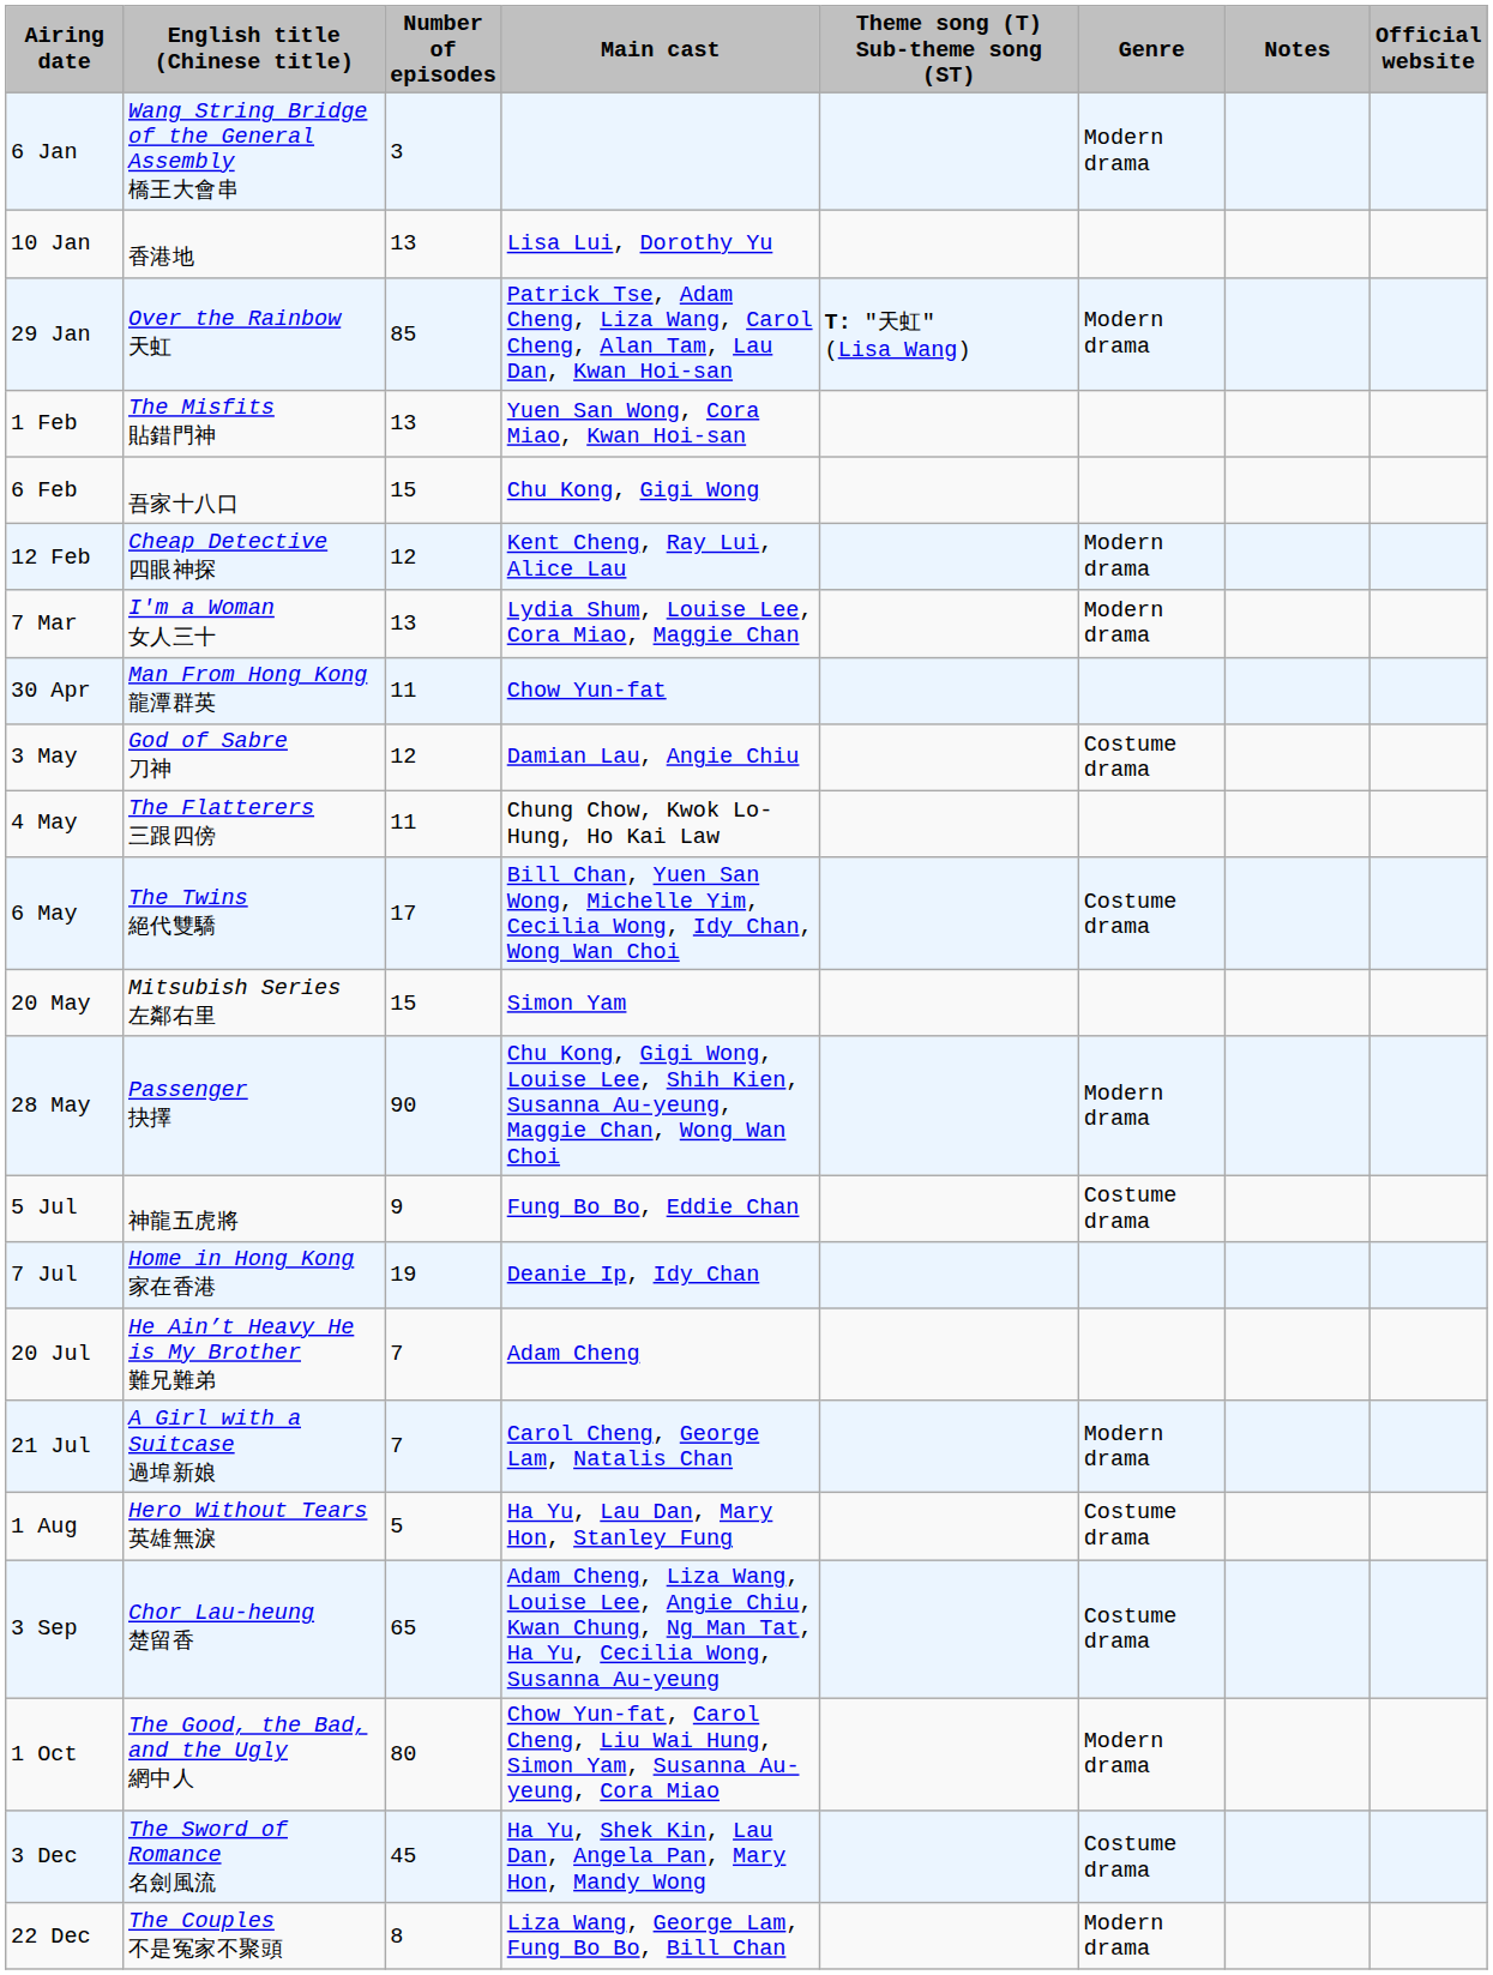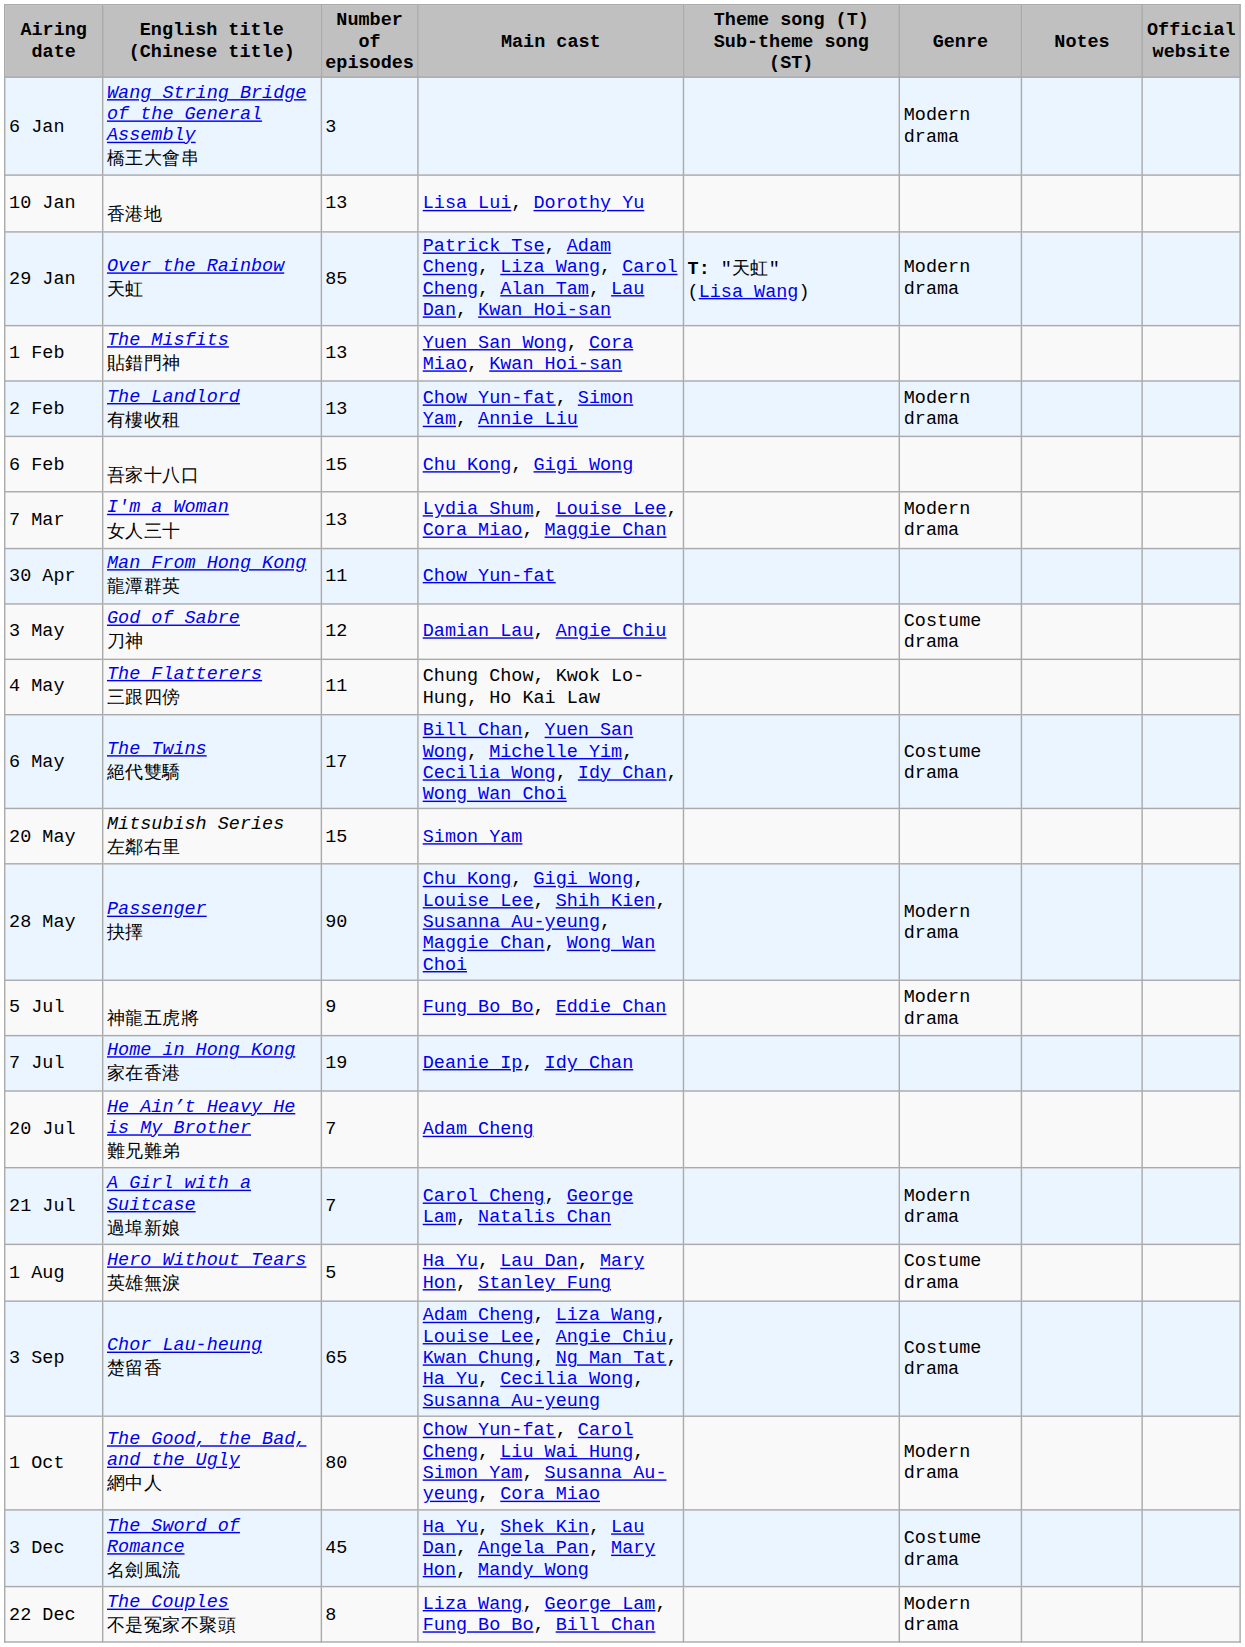 <table class="wikitable">
 <tr>
 <th style="width:8%; text-align:center; background:silver;">Airing<br>date</th>
 <th style="width:18%; text-align:center; background:silver;">English title <br> (Chinese title)</th>
 <th style="width:5%; text-align:center; background:silver;">Number of episodes</th>
 <th style="width:22%; text-align:center; background:silver;">Main cast</th>
 <th style="width:18%; text-align:center; background:silver;">Theme song (T) <br>Sub-theme song (ST)</th>
 <th style="width:10%; text-align:center; background:silver;">Genre</th>
 <th style="width:10%; text-align:center; background:silver;">Notes</th>
 <th style="width:1%; text-align:center; background:silver;">Official website</th>
 </tr>
 <tr style="background:#ebf5ff;">
 <td>6 Jan</td>
 <td><em><a href='#'>Wang String Bridge of the General Assembly</a></em> <br> 橋王大會串</td>
 <td>3</td>
 <td></td>
 <td></td>
 <td>Modern drama</td>
 <td></td>
 <td></td>
 </tr>
 <tr>
 <td>10 Jan</td>
 <td><br> 香港地</td>
 <td>13</td>
 <td><a href='#'>Lisa Lui</a>, <a href='#'>Dorothy Yu</a></td>
 <td></td>
 <td></td>
 <td></td>
 <td></td>
 </tr>
 <tr style="background:#ebf5ff;">
 <td>29 Jan</td>
 <td><em><a href='#'>Over the Rainbow</a></em> <br> 天虹</td>
 <td>85</td>
 <td><a href='#'>Patrick Tse</a>, <a href='#'>Adam Cheng</a>, <a href='#'>Liza Wang</a>, <a href='#'>Carol Cheng</a>, <a href='#'>Alan Tam</a>, <a href='#'>Lau Dan</a>, <a href='#'>Kwan Hoi-san</a></td>
 <td><strong>T:</strong> "天虹" <br>(<a href='#'>Lisa Wang</a>)</td>
 <td>Modern drama</td>
 <td></td>
 <td></td>
 </tr>
 <tr>
 <td>1 Feb</td>
 <td><em><a href='#'>The Misfits</a></em> <br> 貼錯門神</td>
 <td>13</td>
 <td><a href='#'>Yuen San Wong</a>, <a href='#'>Cora Miao</a>, <a href='#'>Kwan Hoi-san</a></td>
 <td></td>
 <td></td>
 <td></td>
 <td></td>
 </tr>
+<tr style="background:#ebf5ff;">
+<td>2 Feb</td>
+<td><em><a href='#'>The Landlord</a></em> <br> 有樓收租</td>
+<td>13</td>
+<td><a href='#'>Chow Yun-fat</a>, <a href='#'>Simon Yam</a>, <a href='#'>Annie Liu</a></td>
+<td></td>
+<td>Modern drama</td>
+<td></td>
+<td></td>
+</tr>
 <tr>
 <td>6 Feb</td>
 <td><br> 吾家十八口</td>
 <td>15</td>
 <td><a href='#'>Chu Kong</a>, <a href='#'>Gigi Wong</a></td>
 <td></td>
 <td></td>
-<td></td>
-<td></td>
-</tr>
-<tr style="background:#ebf5ff;">
-<td>12 Feb</td>
-<td><em><a href='#'>Cheap Detective</a></em> <br> 四眼神探</td>
-<td>12</td>
-<td><a href='#'>Kent Cheng</a>, <a href='#'>Ray Lui</a>, <a href='#'>Alice Lau</a></td>
-<td></td>
-<td>Modern drama</td>
 <td></td>
 <td></td>
 </tr>
 <tr>
 <td>7 Mar</td>
 <td><em><a href='#'>I'm a Woman</a></em> <br> 女人三十</td>
 <td>13</td>
 <td><a href='#'>Lydia Shum</a>, <a href='#'>Louise Lee</a>, <a href='#'>Cora Miao</a>, <a href='#'>Maggie Chan</a></td>
 <td></td>
 <td>Modern drama</td>
 <td></td>
 <td></td>
 </tr>
 <tr style="background:#ebf5ff;">
 <td>30 Apr</td>
 <td><em><a href='#'>Man From Hong Kong</a></em> <br> 龍潭群英</td>
 <td>11</td>
 <td><a href='#'>Chow Yun-fat</a></td>
 <td></td>
 <td></td>
 <td></td>
 <td></td>
 </tr>
 <tr>
 <td>3 May</td>
 <td><em><a href='#'>God of Sabre</a></em> <br> 刀神</td>
 <td>12</td>
 <td><a href='#'>Damian Lau</a>, <a href='#'>Angie Chiu</a></td>
 <td></td>
 <td>Costume drama</td>
 <td></td>
 <td></td>
 </tr>
 <tr>
 <td>4 May</td>
 <td><em><a href='#'>The Flatterers</a></em> <br> 三跟四傍</td>
 <td>11</td>
 <td>Chung Chow, Kwok Lo-Hung, Ho Kai Law</td>
 <td></td>
 <td></td>
 <td></td>
 <td></td>
 </tr>
 <tr style="background:#ebf5ff;">
 <td>6 May</td>
 <td><em><a href='#'>The Twins</a></em> <br> 絕代雙驕</td>
 <td>17</td>
 <td><a href='#'>Bill Chan</a>, <a href='#'>Yuen San Wong</a>, <a href='#'>Michelle Yim</a>, <a href='#'>Cecilia Wong</a>, <a href='#'>Idy Chan</a>, <a href='#'>Wong Wan Choi</a></td>
 <td></td>
 <td>Costume drama</td>
 <td></td>
 <td></td>
 </tr>
 <tr>
 <td>20 May</td>
 <td><em>Mitsubish Series</em> <br> 左鄰右里</td>
 <td>15</td>
 <td><a href='#'>Simon Yam</a></td>
 <td></td>
 <td></td>
 <td></td>
 <td></td>
 </tr>
 <tr style="background:#ebf5ff;">
 <td>28 May</td>
 <td><em><a href='#'>Passenger</a></em> <br> 抉擇</td>
 <td>90</td>
 <td><a href='#'>Chu Kong</a>, <a href='#'>Gigi Wong</a>, <a href='#'>Louise Lee</a>, <a href='#'>Shih Kien</a>, <a href='#'>Susanna Au-yeung</a>, <a href='#'>Maggie Chan</a>, <a href='#'>Wong Wan Choi</a></td>
 <td></td>
 <td>Modern drama</td>
 <td></td>
 <td></td>
 </tr>
 <tr>
 <td>5 Jul</td>
 <td><br> 神龍五虎將</td>
 <td>9</td>
 <td><a href='#'>Fung Bo Bo</a>, <a href='#'>Eddie Chan</a></td>
 <td></td>
-<td>Costume drama</td>
+<td>Modern drama</td>
 <td></td>
 <td></td>
 </tr>
 <tr style="background:#ebf5ff;">
 <td>7 Jul</td>
 <td><em><a href='#'>Home in Hong Kong</a></em> <br> 家在香港</td>
 <td>19</td>
 <td><a href='#'>Deanie Ip</a>, <a href='#'>Idy Chan</a></td>
 <td></td>
 <td></td>
 <td></td>
 <td></td>
 </tr>
 <tr>
 <td>20 Jul</td>
 <td><em><a href='#'>He Ain’t Heavy He is My Brother</a></em><br> 難兄難弟</td>
 <td>7</td>
 <td><a href='#'>Adam Cheng</a></td>
 <td></td>
 <td></td>
 <td></td>
 <td></td>
 </tr>
 <tr style="background:#ebf5ff;">
 <td>21 Jul</td>
 <td><em><a href='#'>A Girl with a Suitcase</a></em> <br> 過埠新娘</td>
 <td>7</td>
 <td><a href='#'>Carol Cheng</a>, <a href='#'>George Lam</a>, <a href='#'>Natalis Chan</a></td>
 <td></td>
 <td>Modern drama</td>
 <td></td>
 <td></td>
 </tr>
 <tr>
 <td>1 Aug</td>
 <td><em><a href='#'>Hero Without Tears</a></em><br> 英雄無淚</td>
 <td>5</td>
 <td><a href='#'>Ha Yu</a>, <a href='#'>Lau Dan</a>, <a href='#'>Mary Hon</a>, <a href='#'>Stanley Fung</a></td>
 <td></td>
 <td>Costume drama</td>
 <td></td>
 <td></td>
 </tr>
 <tr style="background:#ebf5ff;">
 <td>3 Sep</td>
 <td><em><a href='#'>Chor Lau-heung</a></em> <br> 楚留香</td>
 <td>65</td>
 <td><a href='#'>Adam Cheng</a>, <a href='#'>Liza Wang</a>, <a href='#'>Louise Lee</a>, <a href='#'>Angie Chiu</a>, <a href='#'>Kwan Chung</a>, <a href='#'>Ng Man Tat</a>, <a href='#'>Ha Yu</a>, <a href='#'>Cecilia Wong</a>, <a href='#'>Susanna Au-yeung</a></td>
 <td></td>
 <td>Costume drama</td>
 <td></td>
 <td></td>
 </tr>
 <tr>
 <td>1 Oct</td>
 <td><em><a href='#'>The Good, the Bad, and the Ugly</a></em> <br> 網中人</td>
 <td>80</td>
 <td><a href='#'>Chow Yun-fat</a>, <a href='#'>Carol Cheng</a>, <a href='#'>Liu Wai Hung</a>, <a href='#'>Simon Yam</a>, <a href='#'>Susanna Au-yeung</a>, <a href='#'>Cora Miao</a></td>
 <td></td>
 <td>Modern drama</td>
 <td></td>
 <td></td>
 </tr>
 <tr style="background:#ebf5ff;">
 <td>3 Dec</td>
 <td><em><a href='#'>The Sword of Romance</a></em><br> 名劍風流</td>
 <td>45</td>
 <td><a href='#'>Ha Yu</a>, <a href='#'>Shek Kin</a>, <a href='#'>Lau Dan</a>, <a href='#'>Angela Pan</a>, <a href='#'>Mary Hon</a>, <a href='#'>Mandy Wong</a></td>
 <td></td>
 <td>Costume drama</td>
 <td></td>
 <td></td>
 </tr>
 <tr>
 <td>22 Dec</td>
 <td><em><a href='#'>The Couples</a></em> <br> 不是冤家不聚頭</td>
 <td>8</td>
 <td><a href='#'>Liza Wang</a>, <a href='#'>George Lam</a>, <a href='#'>Fung Bo Bo</a>, <a href='#'>Bill Chan</a></td>
 <td></td>
 <td>Modern drama</td>
 <td></td>
 <td></td>
 </tr>
 </table>
